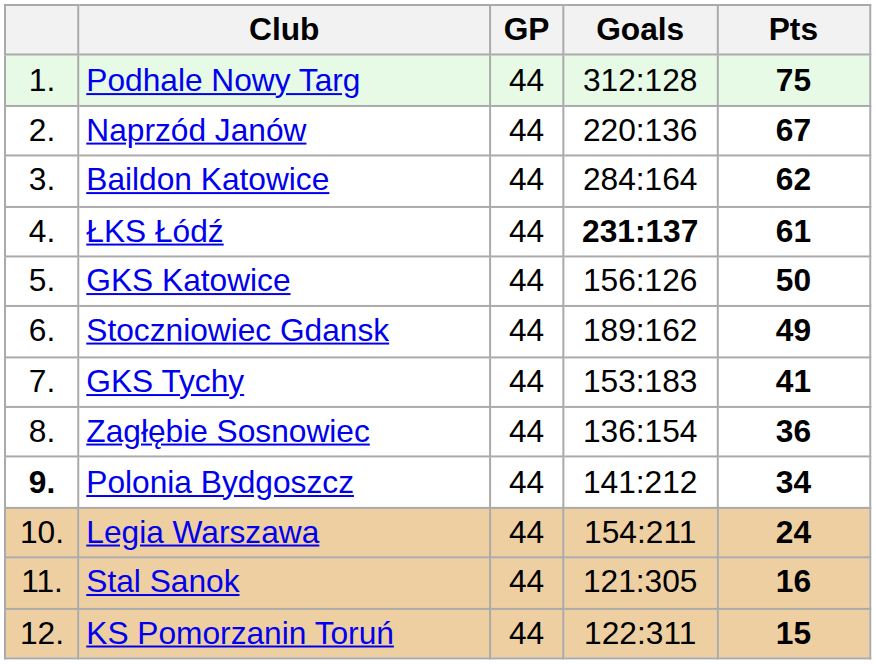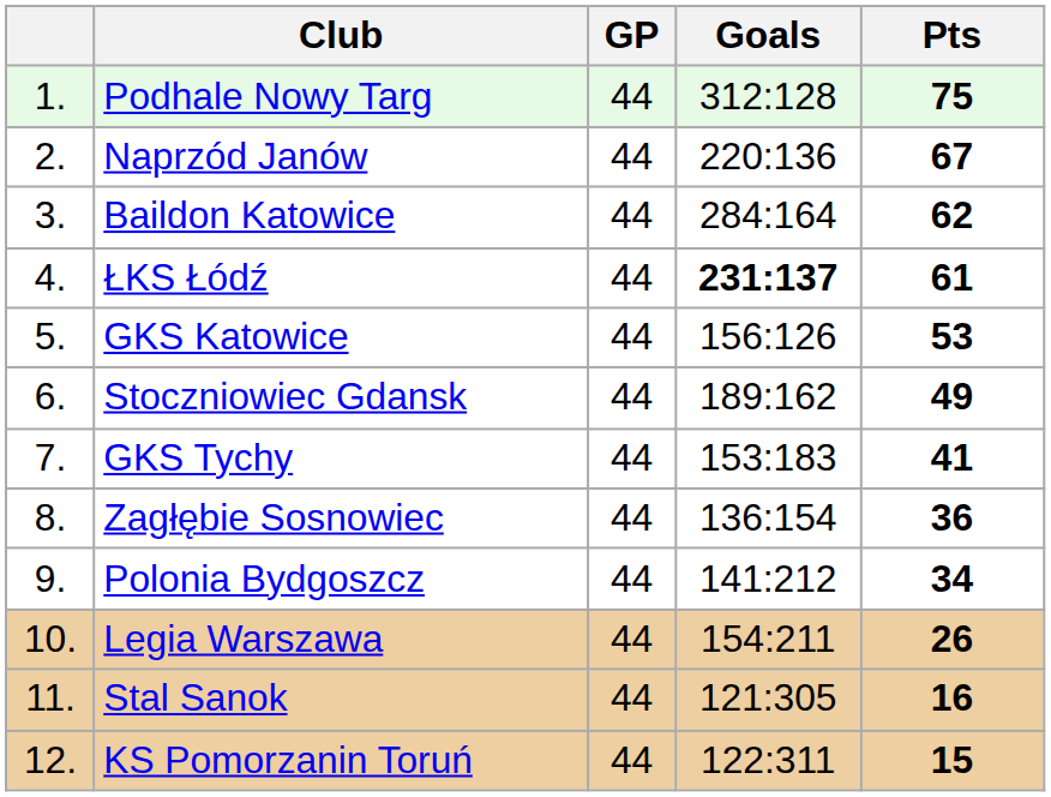 <table class="wikitable">
 <tr>
 <th width="30"></th>
 <th width="200">Club</th>
 <th width="30">GP</th>
 <th width="70">Goals</th>
 <th width="70">Pts</th>
 </tr>
 <tr bgcolor="#e6fae6" align="center">
 <td>1.</td>
 <td align="left"><a href='#'>Podhale Nowy Targ</a></td>
 <td>44</td>
 <td>312:128</td>
 <td><strong>75</strong></td>
 </tr>
 <tr bgcolor="#FFFFFF" align="center">
 <td>2.</td>
 <td align="left"><a href='#'>Naprzód Janów</a></td>
 <td>44</td>
 <td>220:136</td>
 <td><strong>67</strong></td>
 </tr>
 <tr bgcolor="#FFFFFF" align="center">
 <td>3.</td>
 <td align="left"><a href='#'>Baildon Katowice</a></td>
 <td>44</td>
 <td>284:164</td>
 <td><strong>62</strong></td>
 </tr>
 <tr bgcolor="#FFFFFF" align="center">
 <td>4.</td>
 <td align="left"><a href='#'>ŁKS Łódź</a></td>
 <td>44</td>
 <td><strong>231:137</strong></td>
 <td><strong>61</strong></td>
 </tr>
 <tr bgcolor="#FFFFFF" align="center">
 <td>5.</td>
 <td align="left"><a href='#'>GKS Katowice</a></td>
 <td>44</td>
 <td>156:126</td>
-<td><strong>50</strong></td>
+<td><strong>53</strong></td>
 </tr>
 <tr bgcolor="#FFFFFF" align="center">
 <td>6.</td>
 <td align="left"><a href='#'>Stoczniowiec Gdansk</a></td>
 <td>44</td>
 <td>189:162</td>
 <td><strong>49</strong></td>
 </tr>
 <tr bgcolor="#FFFFFF" align="center">
 <td>7.</td>
 <td align="left"><a href='#'>GKS Tychy</a></td>
 <td>44</td>
 <td>153:183</td>
 <td><strong>41</strong></td>
 </tr>
 <tr bgcolor="#FFFFFF" align="center">
 <td>8.</td>
 <td align="left"><a href='#'>Zagłębie Sosnowiec</a></td>
 <td>44</td>
 <td>136:154</td>
 <td><strong>36</strong></td>
 </tr>
 <tr bgcolor="#FFFFFF" align="center">
-<td><strong>9.</strong></td>
+<td>9.</td>
 <td align="left"><a href='#'>Polonia Bydgoszcz</a></td>
 <td>44</td>
 <td>141:212</td>
 <td><strong>34</strong></td>
 </tr>
 <tr bgcolor="#EECFA1" align="center">
 <td>10.</td>
 <td align="left"><a href='#'>Legia Warszawa</a></td>
 <td>44</td>
 <td>154:211</td>
-<td><strong>24</strong></td>
+<td><strong>26</strong></td>
 </tr>
 <tr bgcolor="#EECFA1" align="center">
 <td>11.</td>
 <td align="left"><a href='#'>Stal Sanok</a></td>
 <td>44</td>
 <td>121:305</td>
 <td><strong>16</strong></td>
 </tr>
 <tr bgcolor="#EECFA1" align="center">
 <td>12.</td>
 <td align="left"><a href='#'>KS Pomorzanin Toruń</a></td>
 <td>44</td>
 <td>122:311</td>
 <td><strong>15</strong></td>
 </tr>
 </table>
